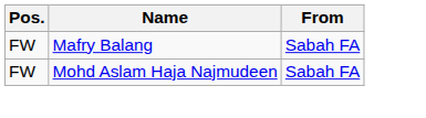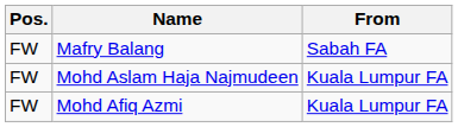 <table class="wikitable">
 <tr>
 <th>Pos.</th>
 <th>Name</th>
 <th>From</th>
 </tr>
 <tr>
 <td>FW</td>
 <td>  <a href='#'>Mafry Balang</a></td>
 <td> <a href='#'>Sabah FA</a></td>
 </tr>
 <tr>
 <td>FW</td>
 <td>  <a href='#'>Mohd Aslam Haja Najmudeen</a></td>
-<td> <a href='#'>Sabah FA</a></td>
+<td> <a href='#'>Kuala Lumpur FA</a></td>
+</tr>
+<tr>
+<td>FW</td>
+<td>  <a href='#'>Mohd Afiq Azmi</a></td>
+<td> <a href='#'>Kuala Lumpur FA</a></td>
 </tr>
 </table>
